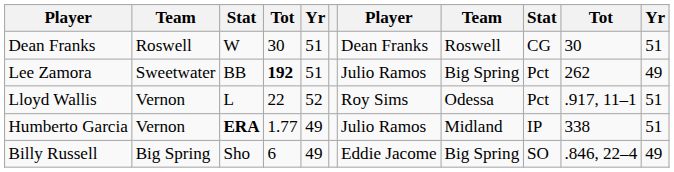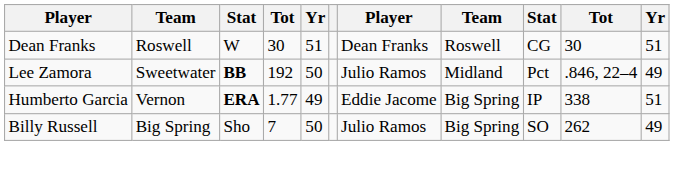 <table class="wikitable" !Colspan=11|Pitching>
 <tr>
 <th>Player</th>
 <th>Team</th>
 <th>Stat</th>
 <th>Tot</th>
 <th>Yr</th>
 <th></th>
 <th>Player</th>
 <th>Team</th>
 <th>Stat</th>
 <th>Tot</th>
 <th>Yr</th>
 </tr>
 <tr>
 <td>Dean Franks</td>
 <td>Roswell</td>
 <td>W</td>
 <td>30</td>
 <td>51</td>
 <td></td>
 <td>Dean Franks</td>
 <td>Roswell</td>
 <td>CG</td>
 <td>30</td>
 <td>51</td>
 </tr>
 <tr>
 <td>Lee Zamora</td>
 <td>Sweetwater</td>
-<td>BB</td>
-<td><strong>192</strong></td>
-<td>51</td>
+<td><strong>BB</strong></td>
+<td>192</td>
+<td>50</td>
 <td></td>
 <td>Julio Ramos</td>
-<td>Big Spring</td>
+<td>Midland</td>
 <td>Pct</td>
-<td>262</td>
+<td>.846, 22–4</td>
 <td>49</td>
-</tr>
-<tr>
-<td>Lloyd Wallis</td>
-<td>Vernon</td>
-<td>L</td>
-<td>22</td>
-<td>52</td>
-<td></td>
-<td>Roy Sims</td>
-<td>Odessa</td>
-<td>Pct</td>
-<td>.917, 11–1</td>
-<td>51</td>
 </tr>
 <tr>
 <td>Humberto Garcia</td>
 <td>Vernon</td>
 <td><strong>ERA</strong></td>
 <td>1.77</td>
 <td>49</td>
 <td></td>
-<td>Julio Ramos</td>
-<td>Midland</td>
+<td>Eddie Jacome</td>
+<td>Big Spring</td>
 <td>IP</td>
 <td>338</td>
 <td>51</td>
 </tr>
 <tr>
 <td>Billy Russell</td>
 <td>Big Spring</td>
 <td>Sho</td>
-<td>6</td>
-<td>49</td>
+<td>7</td>
+<td>50</td>
 <td></td>
-<td>Eddie Jacome</td>
+<td>Julio Ramos</td>
 <td>Big Spring</td>
 <td>SO</td>
-<td>.846, 22–4</td>
+<td>262</td>
 <td>49</td>
 </tr>
 </table>
